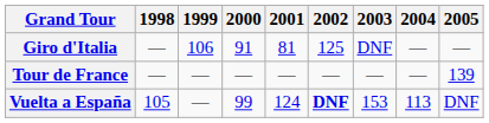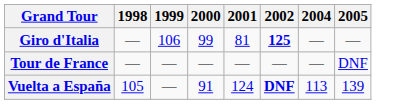 <table class="wikitable plainrowheaders">
 <tr>
 <th scope="col"><a href='#'>Grand Tour</a></th>
 <th scope="col">1998</th>
 <th scope="col">1999</th>
 <th scope="col">2000</th>
 <th scope="col">2001</th>
 <th scope="col">2002</th>
-<th scope="col">2003</th>
 <th scope="col">2004</th>
 <th scope="col">2005</th>
 </tr>
 <tr style="text-align:center;">
 <th scope="row"> <a href='#'>Giro d'Italia</a></th>
 <td>—</td>
 <td><a href='#'>106</a></td>
-<td><a href='#'>91</a></td>
+<td><a href='#'>99</a></td>
 <td><a href='#'>81</a></td>
-<td><a href='#'>125</a></td>
-<td><a href='#'>DNF</a></td>
+<td><strong><a href='#'>125</a></strong></td>
 <td>—</td>
 <td>—</td>
 </tr>
 <tr style="text-align:center;">
 <th scope="row"> <a href='#'>Tour de France</a></th>
 <td>—</td>
 <td>—</td>
 <td>—</td>
 <td>—</td>
 <td>—</td>
 <td>—</td>
-<td>—</td>
-<td><a href='#'>139</a></td>
+<td><a href='#'>DNF</a></td>
 </tr>
 <tr style="text-align:center;">
 <th scope="row"> <a href='#'>Vuelta a España</a></th>
 <td><a href='#'>105</a></td>
 <td>—</td>
-<td><a href='#'>99</a></td>
+<td><a href='#'>91</a></td>
 <td><a href='#'>124</a></td>
 <td><strong><a href='#'>DNF</a></strong></td>
-<td><a href='#'>153</a></td>
 <td><a href='#'>113</a></td>
-<td><a href='#'>DNF</a></td>
+<td><a href='#'>139</a></td>
 </tr>
 </table>
